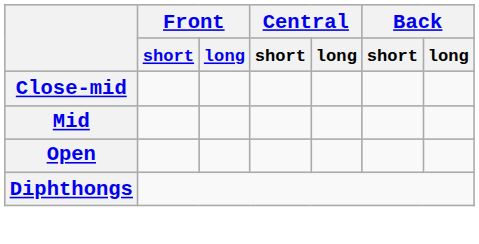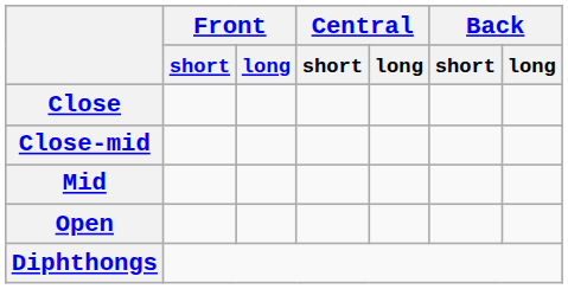 <table class="wikitable" style="text-align:center">
 <tr>
 <th rowspan="2"></th>
 <th colspan="2"><a href='#'>Front</a></th>
 <th colspan="2"><a href='#'>Central</a></th>
 <th colspan="2"><a href='#'>Back</a></th>
 </tr>
 <tr>
 <th><small><a href='#'>short</a></small></th>
 <th><small><a href='#'>long</a></small></th>
 <th><small>short</small></th>
 <th><small>long</small></th>
 <th><small>short</small></th>
 <th><small>long</small></th>
+</tr>
+<tr>
+<th><a href='#'>Close</a></th>
+<td> </td>
+<td> </td>
+<td></td>
+<td></td>
+<td> </td>
+<td> </td>
 </tr>
 <tr>
 <th><a href='#'>Close-mid</a></th>
 <td> </td>
 <td> </td>
 <td></td>
 <td></td>
 <td> </td>
 <td> </td>
 </tr>
 <tr>
 <th><a href='#'>Mid</a></th>
 <td></td>
 <td></td>
 <td> </td>
 <td> </td>
 <td></td>
 <td></td>
 </tr>
 <tr>
 <th><a href='#'>Open</a></th>
 <td> </td>
 <td> </td>
 <td></td>
 <td></td>
 <td> </td>
 <td> </td>
 </tr>
 <tr>
 <th><a href='#'>Diphthongs</a></th>
 <td colspan="6">                         </td>
 </tr>
 </table>
